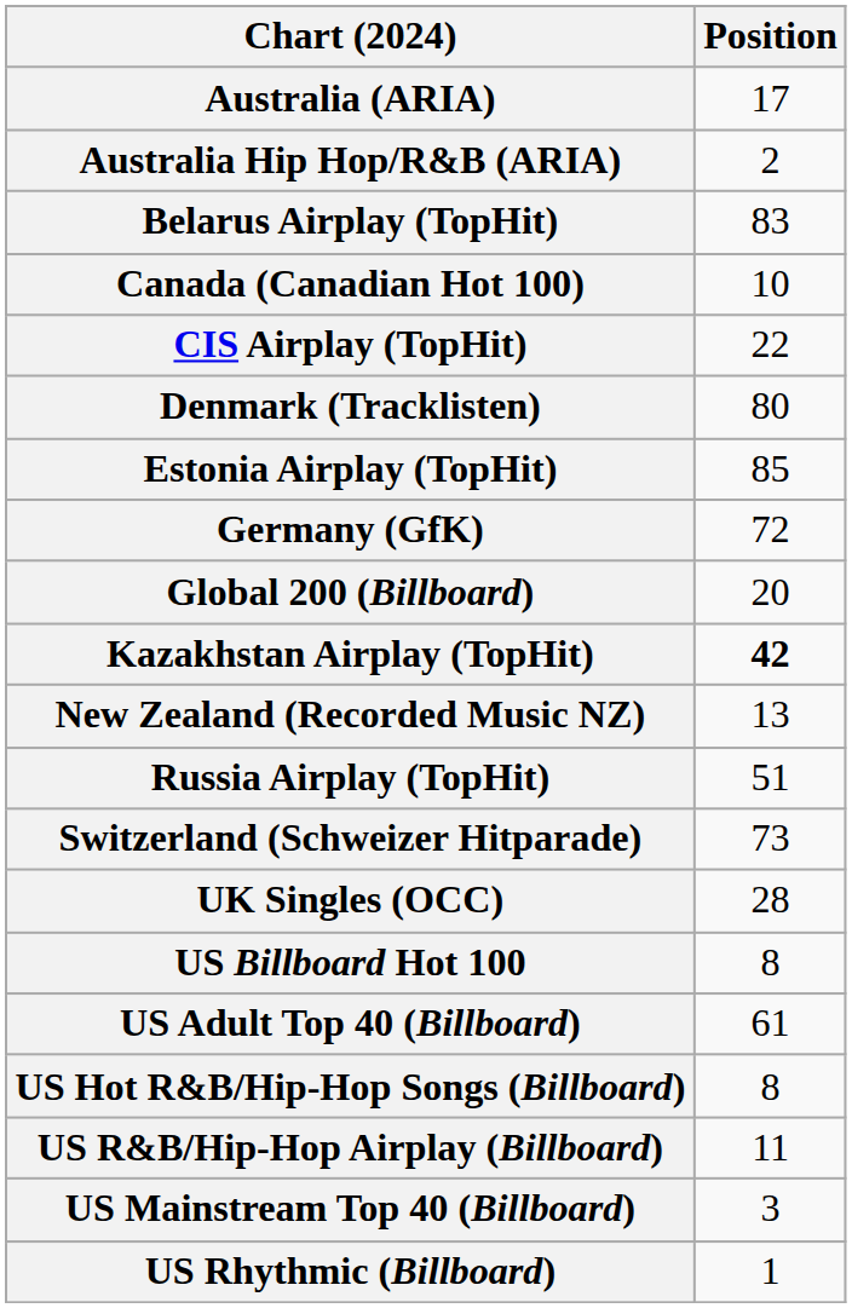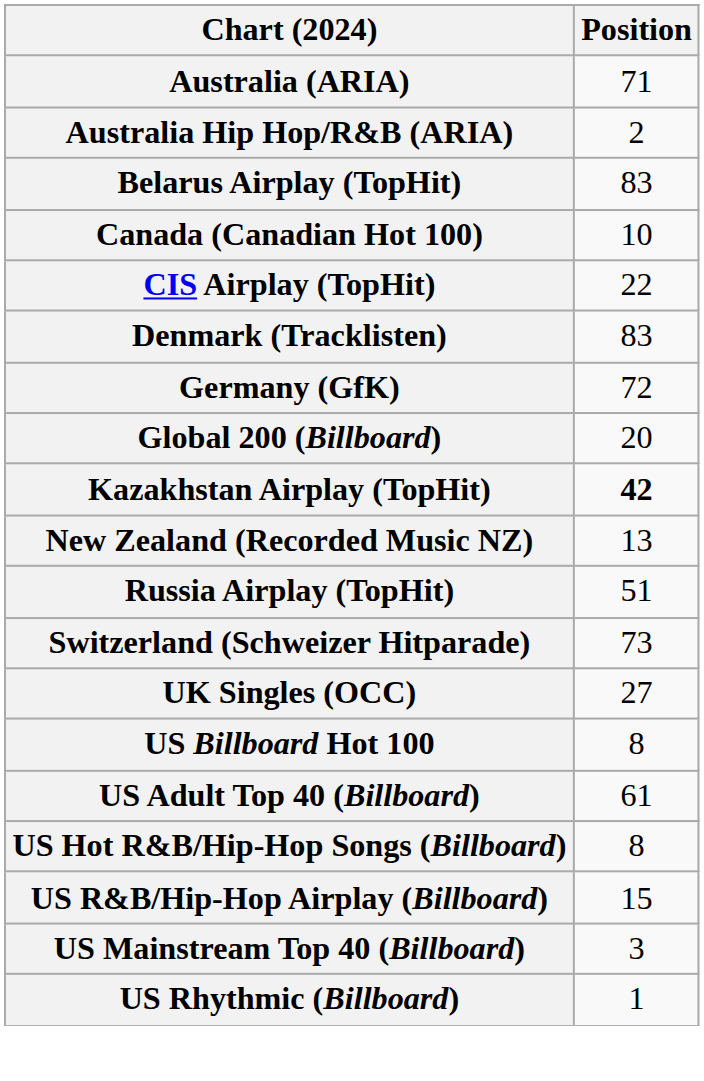 <table class="wikitable sortable plainrowheaders" style="text-align:center">
 <tr>
 <th scope="col">Chart (2024)</th>
 <th scope="col">Position</th>
 </tr>
 <tr>
 <th scope="row">Australia (ARIA)</th>
-<td>17</td>
+<td>71</td>
 </tr>
 <tr>
 <th scope="row">Australia Hip Hop/R&B (ARIA)</th>
 <td>2</td>
 </tr>
 <tr>
 <th scope="row">Belarus Airplay (TopHit)</th>
 <td>83</td>
 </tr>
 <tr>
 <th scope="row">Canada (Canadian Hot 100)</th>
 <td>10</td>
 </tr>
 <tr>
 <th scope="row"><a href='#'>CIS</a> Airplay (TopHit)</th>
 <td>22</td>
 </tr>
 <tr>
 <th scope="row">Denmark (Tracklisten)</th>
-<td>80</td>
-</tr>
-<tr>
-<th scope="row">Estonia Airplay (TopHit)</th>
-<td>85</td>
+<td>83</td>
 </tr>
 <tr>
 <th scope="row">Germany (GfK)</th>
 <td>72</td>
 </tr>
 <tr>
 <th scope="row">Global 200 (<em>Billboard</em>)</th>
 <td>20</td>
 </tr>
 <tr>
 <th scope="row">Kazakhstan Airplay (TopHit)</th>
 <td><strong>42</strong></td>
 </tr>
 <tr>
 <th scope="row">New Zealand (Recorded Music NZ)</th>
 <td>13</td>
 </tr>
 <tr>
 <th scope="row">Russia Airplay (TopHit)</th>
 <td>51</td>
 </tr>
 <tr>
 <th scope="row">Switzerland (Schweizer Hitparade)</th>
 <td>73</td>
 </tr>
 <tr>
 <th scope="row">UK Singles (OCC)</th>
-<td>28</td>
+<td>27</td>
 </tr>
 <tr>
 <th scope="row">US <em>Billboard</em> Hot 100</th>
 <td>8</td>
 </tr>
 <tr>
 <th scope="row">US Adult Top 40 (<em>Billboard</em>)</th>
 <td>61</td>
 </tr>
 <tr>
 <th scope="row">US Hot R&B/Hip-Hop Songs (<em>Billboard</em>)</th>
 <td>8</td>
 </tr>
 <tr>
 <th scope="row">US R&B/Hip-Hop Airplay (<em>Billboard</em>)</th>
-<td>11</td>
+<td>15</td>
 </tr>
 <tr>
 <th scope="row">US Mainstream Top 40 (<em>Billboard</em>)</th>
 <td>3</td>
 </tr>
 <tr>
 <th scope="row">US Rhythmic (<em>Billboard</em>)</th>
 <td>1</td>
 </tr>
 </table>
